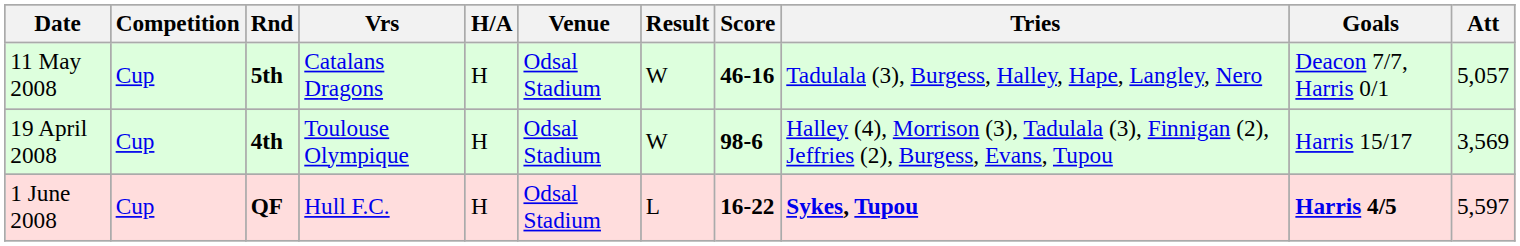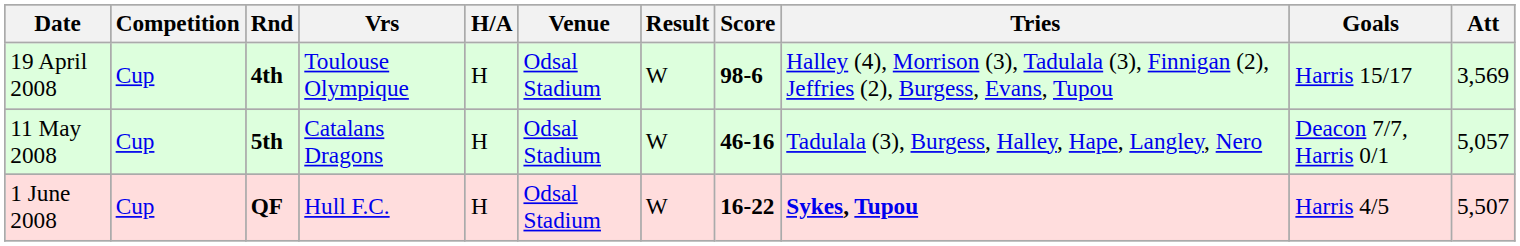 <table class="wikitable"  style="font-size:85%; width:100%;">
 <tr>
 <th>Date</th>
 <th>Competition</th>
 <th>Rnd</th>
 <th>Vrs</th>
 <th>H/A</th>
 <th>Venue</th>
 <th>Result</th>
 <th>Score</th>
 <th>Tries</th>
 <th>Goals</th>
 <th>Att</th>
 </tr>
 <tr style="background:#ddffdd;" width=20|>
+<td>19 April 2008</td>
+<td><a href='#'>Cup</a></td>
+<td><strong>4th</strong></td>
+<td><a href='#'>Toulouse Olympique</a></td>
+<td>H</td>
+<td><a href='#'>Odsal Stadium</a></td>
+<td>W</td>
+<td><strong>98-6</strong></td>
+<td><a href='#'>Halley</a> (4), <a href='#'>Morrison</a> (3), <a href='#'>Tadulala</a> (3), <a href='#'>Finnigan</a> (2), <a href='#'>Jeffries</a> (2), <a href='#'>Burgess</a>, <a href='#'>Evans</a>, <a href='#'>Tupou</a></td>
+<td><a href='#'>Harris</a> 15/17</td>
+<td>3,569</td>
+</tr>
+<tr style="background:#ddffdd;" width=20|>
 <td>11 May 2008</td>
 <td><a href='#'>Cup</a></td>
 <td><strong>5th</strong></td>
 <td><a href='#'>Catalans Dragons</a></td>
 <td>H</td>
 <td><a href='#'>Odsal Stadium</a></td>
 <td>W</td>
 <td><strong>46-16</strong></td>
 <td><a href='#'>Tadulala</a> (3), <a href='#'>Burgess</a>, <a href='#'>Halley</a>, <a href='#'>Hape</a>, <a href='#'>Langley</a>, <a href='#'>Nero</a></td>
 <td><a href='#'>Deacon</a> 7/7, <a href='#'>Harris</a> 0/1</td>
 <td>5,057</td>
 </tr>
-<tr style="background:#ddffdd;" width=20|>
-<td>19 April 2008</td>
-<td><a href='#'>Cup</a></td>
-<td><strong>4th</strong></td>
-<td><a href='#'>Toulouse Olympique</a></td>
-<td>H</td>
-<td><a href='#'>Odsal Stadium</a></td>
-<td>W</td>
-<td><strong>98-6</strong></td>
-<td><a href='#'>Halley</a> (4), <a href='#'>Morrison</a> (3), <a href='#'>Tadulala</a> (3), <a href='#'>Finnigan</a> (2), <a href='#'>Jeffries</a> (2), <a href='#'>Burgess</a>, <a href='#'>Evans</a>, <a href='#'>Tupou</a></td>
-<td><a href='#'>Harris</a> 15/17</td>
-<td>3,569</td>
-</tr>
 <tr style="background:#ffdddd;" width=20|>
 <td>1 June 2008</td>
 <td><a href='#'>Cup</a></td>
 <td><strong>QF</strong></td>
 <td><a href='#'>Hull F.C.</a></td>
 <td>H</td>
 <td><a href='#'>Odsal Stadium</a></td>
-<td>L</td>
+<td>W</td>
 <td><strong>16-22</strong></td>
 <td><strong><a href='#'>Sykes</a>, <a href='#'>Tupou</a></strong></td>
-<td><strong><a href='#'>Harris</a> 4/5</strong></td>
-<td>5,597</td>
+<td><a href='#'>Harris</a> 4/5</td>
+<td>5,507</td>
 </tr>
 </table>
